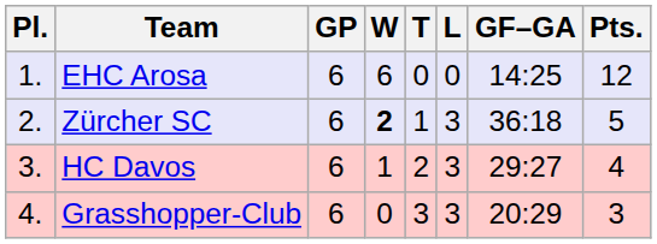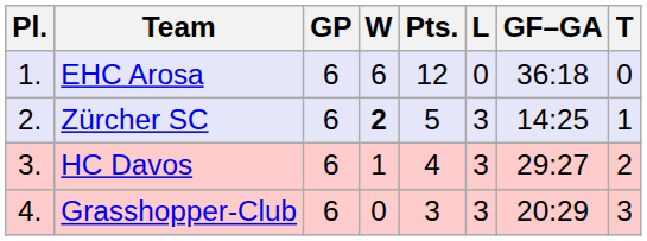 <table class="wikitable">
 <tr>
 <th>Pl.</th>
 <th>Team</th>
 <th>GP</th>
 <th>W</th>
-<th>T</th>
+<th>Pts.</th>
 <th>L</th>
 <th>GF–GA</th>
-<th>Pts.</th>
+<th>T</th>
 </tr>
 <tr align="center " bgcolor="#e6e6fa">
 <td>1.</td>
 <td align="left"><a href='#'>EHC Arosa</a></td>
 <td>6</td>
 <td>6</td>
+<td>12</td>
 <td>0</td>
+<td>36:18</td>
 <td>0</td>
-<td>14:25</td>
-<td>12</td>
 </tr>
 <tr align="center "  bgcolor="#e6e6fa">
 <td>2.</td>
 <td align="left"><a href='#'>Zürcher SC</a></td>
 <td>6</td>
 <td><strong>2</strong></td>
+<td>5</td>
+<td>3</td>
+<td>14:25</td>
 <td>1</td>
-<td>3</td>
-<td>36:18</td>
-<td>5</td>
 </tr>
 <tr align="center "  bgcolor="#ffcccc">
 <td>3.</td>
 <td align="left"><a href='#'>HC Davos</a></td>
 <td>6</td>
 <td>1</td>
-<td>2</td>
+<td>4</td>
 <td>3</td>
 <td>29:27</td>
-<td>4</td>
+<td>2</td>
 </tr>
 <tr align="center "  bgcolor="#ffcccc">
 <td>4.</td>
 <td align="left"><a href='#'>Grasshopper-Club</a></td>
 <td>6</td>
 <td>0</td>
 <td>3</td>
 <td>3</td>
 <td>20:29</td>
 <td>3</td>
 </tr>
 </table>
